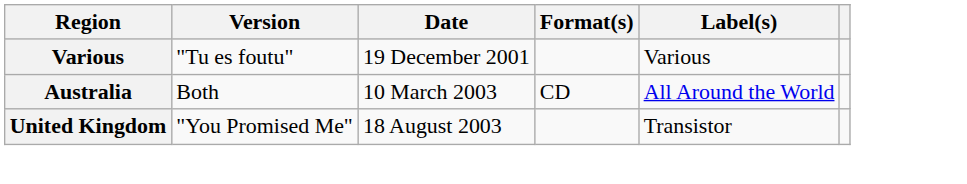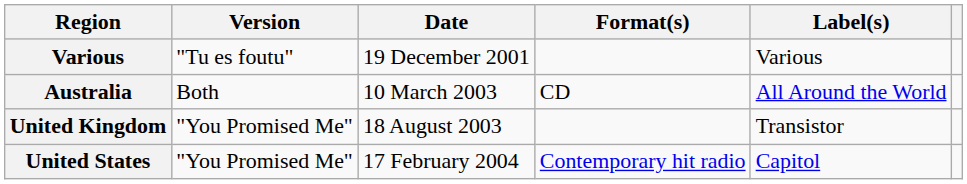 <table class="wikitable plainrowheaders">
 <tr>
 <th scope="col">Region</th>
 <th scope="col">Version</th>
 <th scope="col">Date</th>
 <th scope="col">Format(s)</th>
 <th scope="col">Label(s)</th>
 <th scope="col"></th>
 </tr>
 <tr>
 <th scope="row">Various</th>
 <td>"Tu es foutu"</td>
 <td>19 December 2001</td>
 <td></td>
 <td>Various</td>
 <td align="center"></td>
 </tr>
 <tr>
 <th scope="row">Australia</th>
 <td>Both</td>
 <td>10 March 2003</td>
 <td>CD</td>
 <td><a href='#'>All Around the World</a></td>
 <td align="center"></td>
 </tr>
 <tr>
 <th scope="row">United Kingdom</th>
 <td>"You Promised Me"</td>
 <td>18 August 2003</td>
 <td></td>
 <td>Transistor</td>
 <td align="center"></td>
 </tr>
+<tr>
+<th scope="row">United States</th>
+<td>"You Promised Me"</td>
+<td>17 February 2004</td>
+<td><a href='#'>Contemporary hit radio</a></td>
+<td><a href='#'>Capitol</a></td>
+<td align="center"></td>
+</tr>
 </table>
